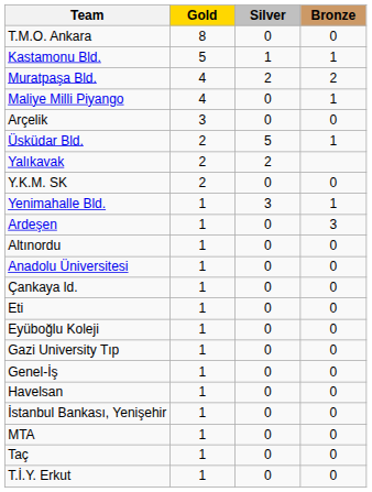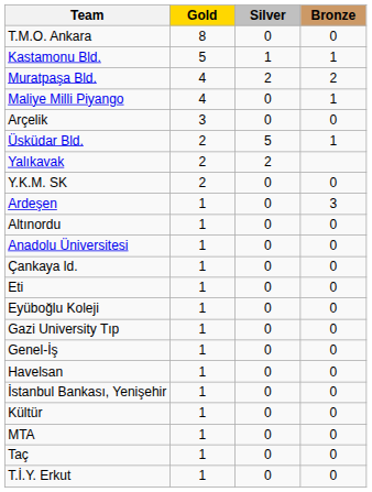 <table class="wikitable" style="text-align:center;">
 <tr>
 <th>Team</th>
 <td style="background:gold; width:4.5em; font-weight:bold;">Gold</td>
 <td style="background:silver; width:4.5em; font-weight:bold;">Silver</td>
 <td style="background:#cc9966; width:4.5em; font-weight:bold;">Bronze</td>
 </tr>
 <tr>
 <td style="text-align:left;">T.M.O. Ankara</td>
 <td>8</td>
 <td>0</td>
 <td>0</td>
 </tr>
 <tr>
 <td style="text-align:left;"><a href='#'>Kastamonu Bld.</a></td>
 <td>5</td>
 <td>1</td>
 <td>1</td>
 </tr>
 <tr>
 <td style="text-align:left;"><a href='#'>Muratpaşa Bld.</a></td>
 <td>4</td>
 <td>2</td>
 <td>2</td>
 </tr>
 <tr>
 <td style="text-align:left;"><a href='#'>Maliye Milli Piyango</a></td>
 <td>4</td>
 <td>0</td>
 <td>1</td>
 </tr>
 <tr>
 <td style="text-align:left;">Arçelik</td>
 <td>3</td>
 <td>0</td>
 <td>0</td>
 </tr>
 <tr>
 <td style="text-align:left;"><a href='#'>Üsküdar Bld.</a></td>
 <td>2</td>
 <td>5</td>
 <td>1</td>
 </tr>
 <tr>
 <td style="text-align:left;"><a href='#'>Yalıkavak</a></td>
 <td>2</td>
 <td>2</td>
 <td></td>
 </tr>
 <tr>
 <td style="text-align:left;">Y.K.M. SK</td>
 <td>2</td>
 <td>0</td>
 <td>0</td>
-</tr>
-<tr>
-<td style="text-align:left;"><a href='#'>Yenimahalle Bld.</a></td>
-<td>1</td>
-<td>3</td>
-<td>1</td>
 </tr>
 <tr>
 <td style="text-align:left;"><a href='#'>Ardeşen</a></td>
 <td>1</td>
 <td>0</td>
 <td>3</td>
 </tr>
 <tr>
 <td style="text-align:left;">Altınordu</td>
 <td>1</td>
 <td>0</td>
 <td>0</td>
 </tr>
 <tr>
 <td style="text-align:left;"><a href='#'>Anadolu Üniversitesi</a></td>
 <td>1</td>
 <td>0</td>
 <td>0</td>
 </tr>
 <tr>
 <td style="text-align:left;">Çankaya ld.</td>
 <td>1</td>
 <td>0</td>
 <td>0</td>
 </tr>
 <tr>
 <td style="text-align:left;">Eti</td>
 <td>1</td>
 <td>0</td>
 <td>0</td>
 </tr>
 <tr>
 <td style="text-align:left;">Eyüboğlu Koleji</td>
 <td>1</td>
 <td>0</td>
 <td>0</td>
 </tr>
 <tr>
 <td style="text-align:left;">Gazi University Tıp</td>
 <td>1</td>
 <td>0</td>
 <td>0</td>
 </tr>
 <tr>
 <td style="text-align:left;">Genel-İş</td>
 <td>1</td>
 <td>0</td>
 <td>0</td>
 </tr>
 <tr>
 <td style="text-align:left;">Havelsan</td>
 <td>1</td>
 <td>0</td>
 <td>0</td>
 </tr>
 <tr>
 <td style="text-align:left;">İstanbul Bankası, Yenişehir</td>
 <td>1</td>
 <td>0</td>
 <td>0</td>
 </tr>
 <tr>
+<td style="text-align:left;">Kültür</td>
+<td>1</td>
+<td>0</td>
+<td>0</td>
+</tr>
+<tr>
 <td style="text-align:left;">MTA</td>
 <td>1</td>
 <td>0</td>
 <td>0</td>
 </tr>
 <tr>
 <td style="text-align:left;">Taç</td>
 <td>1</td>
 <td>0</td>
 <td>0</td>
 </tr>
 <tr>
 <td style="text-align:left;">T.İ.Y. Erkut</td>
 <td>1</td>
 <td>0</td>
 <td>0</td>
 </tr>
 </table>
